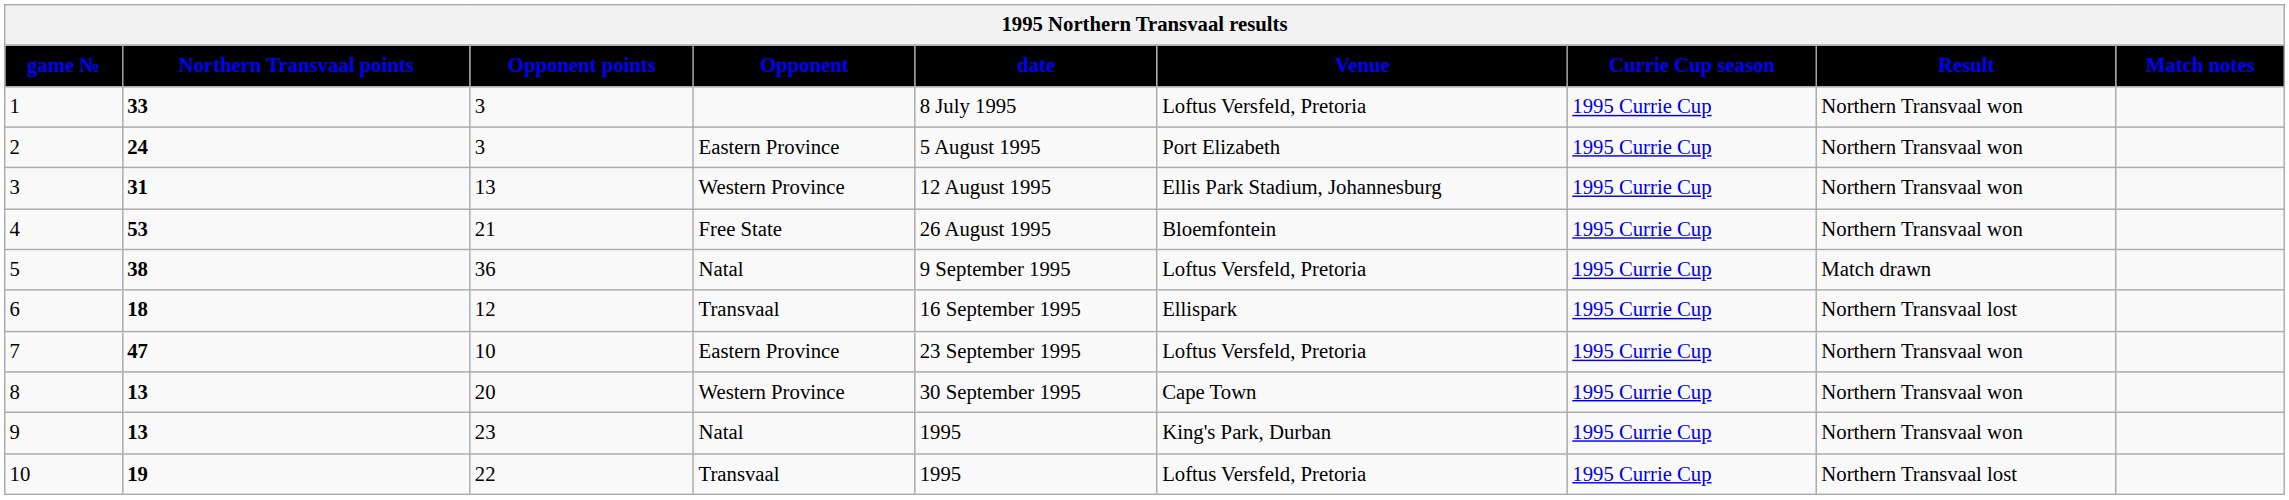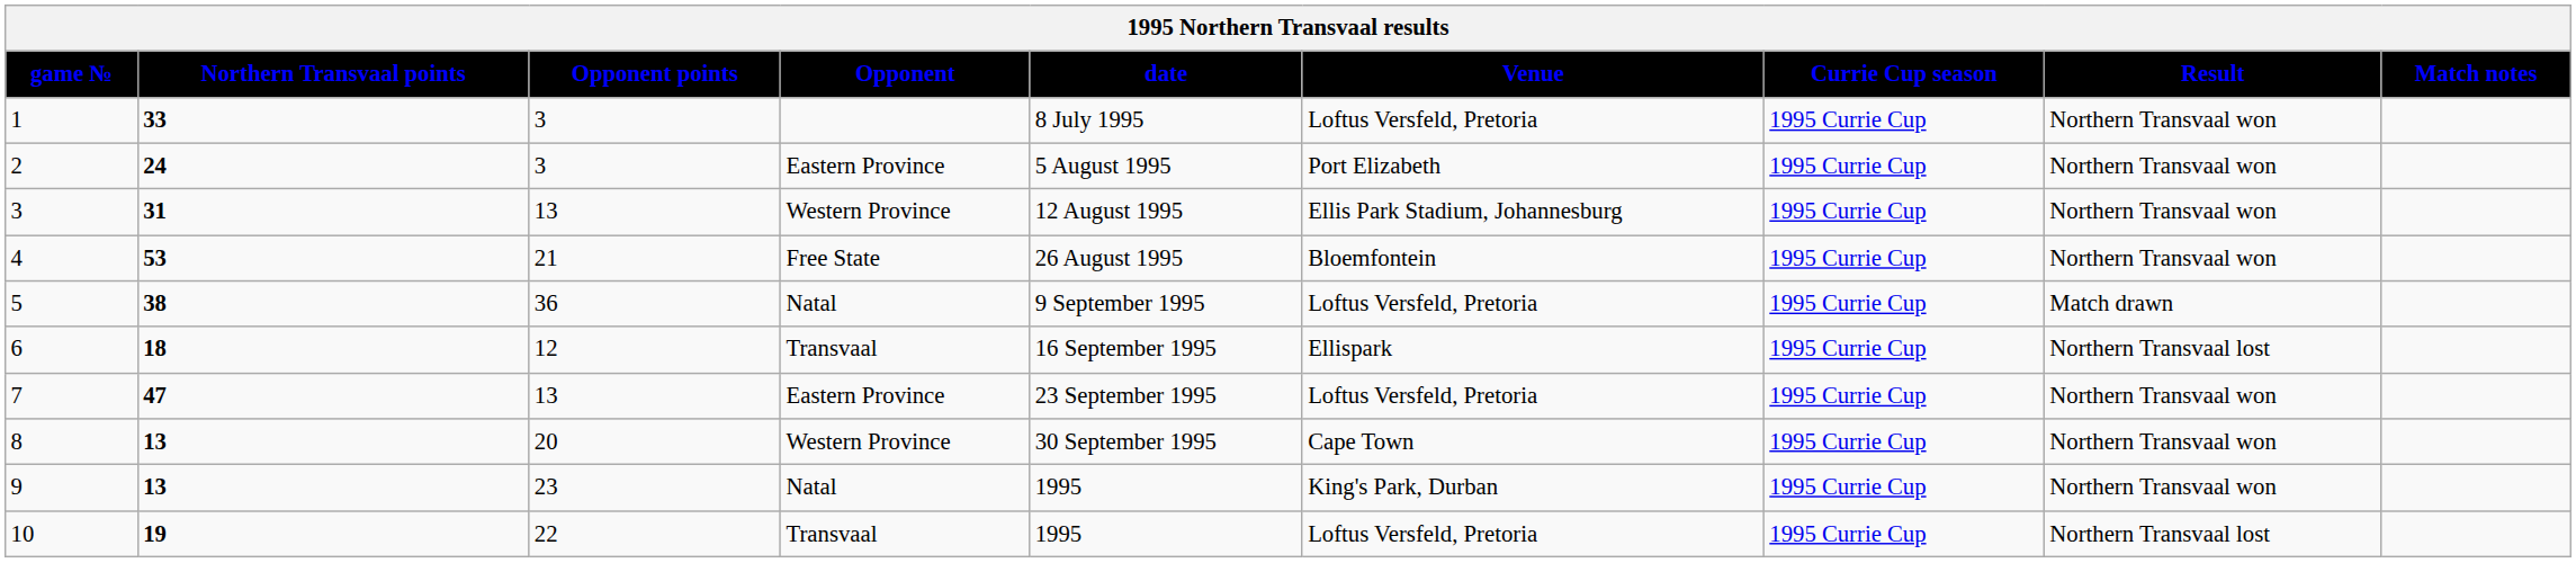 <table class="wikitable collapsible sortable" style="text-align:left; line-height:150%; font-size:90%; width:100%;">
 <tr>
 <th colspan=9><strong>1995 Northern Transvaal results</strong></th>
 </tr>
 <tr>
 <th style="background:black; color:blue;">game №</th>
 <th style="background:black; color:blue;">Northern Transvaal points</th>
 <th style="background:black; color:blue;">Opponent points</th>
 <th style="background:black; color:blue;">Opponent</th>
 <th style="background:black; color:blue;">date</th>
 <th style="background:black; color:blue;">Venue</th>
 <th style="background:black; color:blue;">Currie Cup season</th>
 <th style="background:black; color:blue;">Result</th>
 <th style="background:black; color:blue;">Match notes</th>
 </tr>
 <tr>
 <td>1</td>
 <td><strong>33</strong></td>
 <td>3</td>
 <td></td>
 <td>8 July 1995</td>
 <td>Loftus Versfeld, Pretoria</td>
 <td><a href='#'>1995 Currie Cup</a></td>
 <td>Northern Transvaal won</td>
 <td></td>
 </tr>
 <tr>
 <td>2</td>
 <td><strong>24</strong></td>
 <td>3</td>
 <td>Eastern Province</td>
 <td>5 August 1995</td>
 <td>Port Elizabeth</td>
 <td><a href='#'>1995 Currie Cup</a></td>
 <td>Northern Transvaal won</td>
 <td></td>
 </tr>
 <tr>
 <td>3</td>
 <td><strong>31</strong></td>
 <td>13</td>
 <td>Western Province</td>
 <td>12 August 1995</td>
 <td>Ellis Park Stadium, Johannesburg</td>
 <td><a href='#'>1995 Currie Cup</a></td>
 <td>Northern Transvaal won</td>
 <td></td>
 </tr>
 <tr>
 <td>4</td>
 <td><strong>53</strong></td>
 <td>21</td>
 <td>Free State</td>
 <td>26 August 1995</td>
 <td>Bloemfontein</td>
 <td><a href='#'>1995 Currie Cup</a></td>
 <td>Northern Transvaal won</td>
 <td></td>
 </tr>
 <tr>
 <td>5</td>
 <td><strong>38</strong></td>
 <td>36</td>
 <td>Natal</td>
 <td>9 September 1995</td>
 <td>Loftus Versfeld, Pretoria</td>
 <td><a href='#'>1995 Currie Cup</a></td>
 <td>Match drawn</td>
 <td></td>
 </tr>
 <tr>
 <td>6</td>
 <td><strong>18</strong></td>
 <td>12</td>
 <td>Transvaal</td>
 <td>16 September 1995</td>
 <td>Ellispark</td>
 <td><a href='#'>1995 Currie Cup</a></td>
 <td>Northern Transvaal lost</td>
 <td></td>
 </tr>
 <tr>
 <td>7</td>
 <td><strong>47</strong></td>
-<td>10</td>
+<td>13</td>
 <td>Eastern Province</td>
 <td>23 September 1995</td>
 <td>Loftus Versfeld, Pretoria</td>
 <td><a href='#'>1995 Currie Cup</a></td>
 <td>Northern Transvaal won</td>
 <td></td>
 </tr>
 <tr>
 <td>8</td>
 <td><strong>13</strong></td>
 <td>20</td>
 <td>Western Province</td>
 <td>30 September 1995</td>
 <td>Cape Town</td>
 <td><a href='#'>1995 Currie Cup</a></td>
 <td>Northern Transvaal won</td>
 <td></td>
 </tr>
 <tr>
 <td>9</td>
 <td><strong>13</strong></td>
 <td>23</td>
 <td>Natal</td>
 <td>1995</td>
 <td>King's Park, Durban</td>
 <td><a href='#'>1995 Currie Cup</a></td>
 <td>Northern Transvaal won</td>
 <td></td>
 </tr>
 <tr>
 <td>10</td>
 <td><strong>19</strong></td>
 <td>22</td>
 <td>Transvaal</td>
 <td>1995</td>
 <td>Loftus Versfeld, Pretoria</td>
 <td><a href='#'>1995 Currie Cup</a></td>
 <td>Northern Transvaal lost</td>
 <td></td>
 </tr>
 </table>
